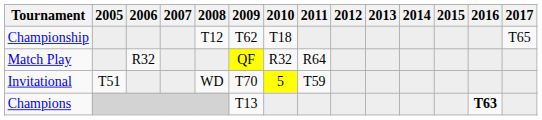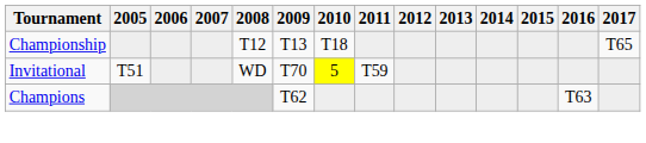 <table class="wikitable" style="text-align:center;">
 <tr>
 <th>Tournament</th>
 <th>2005</th>
 <th>2006</th>
 <th>2007</th>
 <th>2008</th>
 <th>2009</th>
 <th>2010</th>
 <th>2011</th>
 <th>2012</th>
 <th>2013</th>
 <th>2014</th>
 <th>2015</th>
 <th>2016</th>
 <th>2017</th>
 </tr>
 <tr>
 <td align="left"><a href='#'>Championship</a></td>
 <td style="background:#eeeeee;"></td>
 <td style="background:#eeeeee;"></td>
 <td style="background:#eeeeee;"></td>
 <td>T12</td>
-<td>T62</td>
+<td>T13</td>
 <td>T18</td>
 <td style="background:#eeeeee;"></td>
 <td style="background:#eeeeee;"></td>
 <td style="background:#eeeeee;"></td>
 <td style="background:#eeeeee;"></td>
 <td style="background:#eeeeee;"></td>
 <td style="background:#eeeeee;"></td>
 <td>T65</td>
-</tr>
-<tr>
-<td align="left"><a href='#'>Match Play</a></td>
-<td style="background:#eeeeee;"></td>
-<td>R32</td>
-<td style="background:#eeeeee;"></td>
-<td style="background:#eeeeee;"></td>
-<td style="background:yellow;">QF</td>
-<td>R32</td>
-<td>R64</td>
-<td style="background:#eeeeee;"></td>
-<td style="background:#eeeeee;"></td>
-<td style="background:#eeeeee;"></td>
-<td style="background:#eeeeee;"></td>
-<td style="background:#eeeeee;"></td>
-<td style="background:#eeeeee;"></td>
 </tr>
 <tr>
 <td align="left"><a href='#'>Invitational</a></td>
 <td>T51</td>
 <td style="background:#eeeeee;"></td>
 <td style="background:#eeeeee;"></td>
 <td>WD</td>
 <td>T70</td>
 <td style="background:yellow;">5</td>
 <td>T59</td>
 <td style="background:#eeeeee;"></td>
 <td style="background:#eeeeee;"></td>
 <td style="background:#eeeeee;"></td>
 <td style="background:#eeeeee;"></td>
 <td style="background:#eeeeee;"></td>
 <td style="background:#eeeeee;"></td>
 </tr>
 <tr>
 <td align="left"><a href='#'>Champions</a></td>
 <td colspan=4 style="background:#D3D3D3;"></td>
-<td>T13</td>
+<td>T62</td>
 <td style="background:#eeeeee;"></td>
 <td style="background:#eeeeee;"></td>
 <td style="background:#eeeeee;"></td>
 <td style="background:#eeeeee;"></td>
 <td style="background:#eeeeee;"></td>
 <td style="background:#eeeeee;"></td>
-<td><strong>T63</strong></td>
+<td>T63</td>
 <td style="background:#eeeeee;"></td>
 </tr>
 </table>
